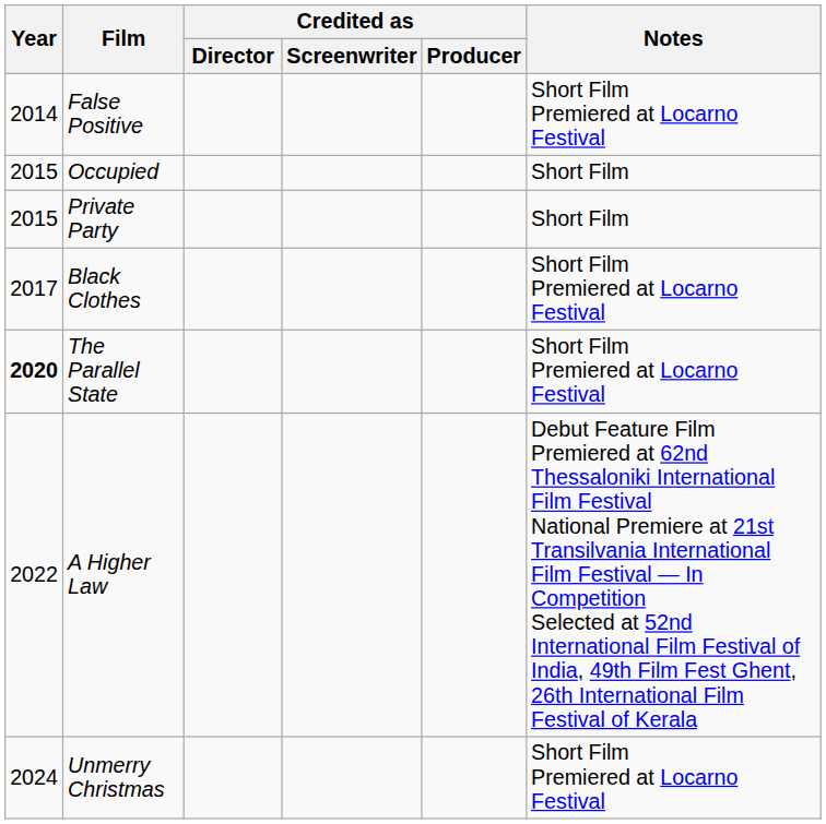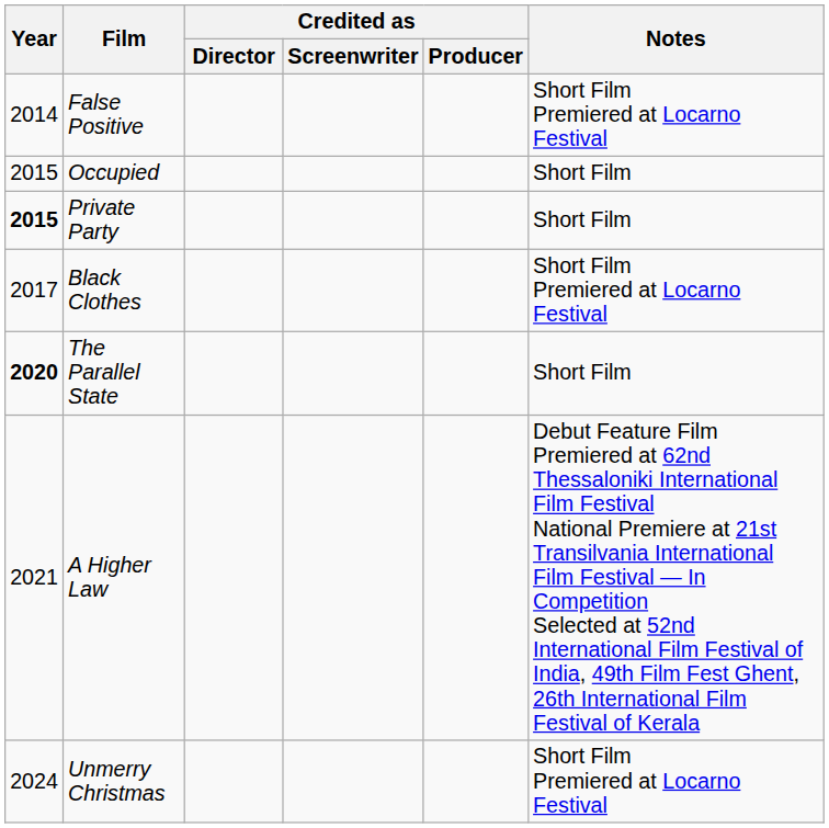 <table class="wikitable sortable">
 <tr>
 <th rowspan=2 width="33">Year</th>
 <th rowspan=2>Film</th>
 <th colspan=3>Credited as</th>
 <th rowspan=2>Notes</th>
 </tr>
 <tr>
 <th width=65>Director</th>
 <th width=65>Screenwriter</th>
 <th width=65>Producer</th>
 </tr>
 <tr>
 <td align="center">2014</td>
 <td align="left"><em>False Positive</em></td>
 <td></td>
 <td></td>
 <td></td>
 <td>Short Film<br>Premiered at <a href='#'>Locarno Festival</a></td>
 </tr>
 <tr>
 <td align="center">2015</td>
 <td align="left"><em>Occupied</em></td>
 <td></td>
 <td></td>
 <td></td>
 <td>Short Film</td>
 </tr>
 <tr>
-<td align="center">2015</td>
+<td align="center"><strong>2015</strong></td>
 <td align="left"><em>Private Party</em></td>
 <td></td>
 <td></td>
 <td></td>
 <td>Short Film</td>
 </tr>
 <tr>
 <td align="center">2017</td>
 <td align="left"><em>Black Clothes</em></td>
 <td></td>
 <td></td>
 <td></td>
 <td>Short Film<br>Premiered at <a href='#'>Locarno Festival</a></td>
 </tr>
 <tr>
 <td align="center"><strong>2020</strong></td>
 <td align="left"><em>The Parallel State</em></td>
 <td></td>
 <td></td>
 <td></td>
-<td>Short Film<br>Premiered at <a href='#'>Locarno Festival</a></td>
+<td>Short Film</td>
 </tr>
 <tr>
-<td align="center">2022</td>
+<td align="center">2021</td>
 <td align="left"><em>A Higher Law</em></td>
 <td></td>
 <td></td>
 <td></td>
 <td>Debut Feature Film<br>Premiered at <a href='#'>62nd Thessaloniki International Film Festival</a><br>National Premiere at <a href='#'>21st Transilvania International Film Festival — In Competition</a><br>Selected at <a href='#'>52nd International Film Festival of India</a>, <a href='#'>49th Film Fest Ghent</a>, <a href='#'>26th International Film Festival of Kerala</a></td>
 </tr>
 <tr>
 <td align="center">2024</td>
 <td align="left"><em>Unmerry Christmas</em></td>
 <td></td>
 <td></td>
 <td></td>
 <td>Short Film<br>Premiered at <a href='#'>Locarno Festival</a></td>
 </tr>
 </table>
